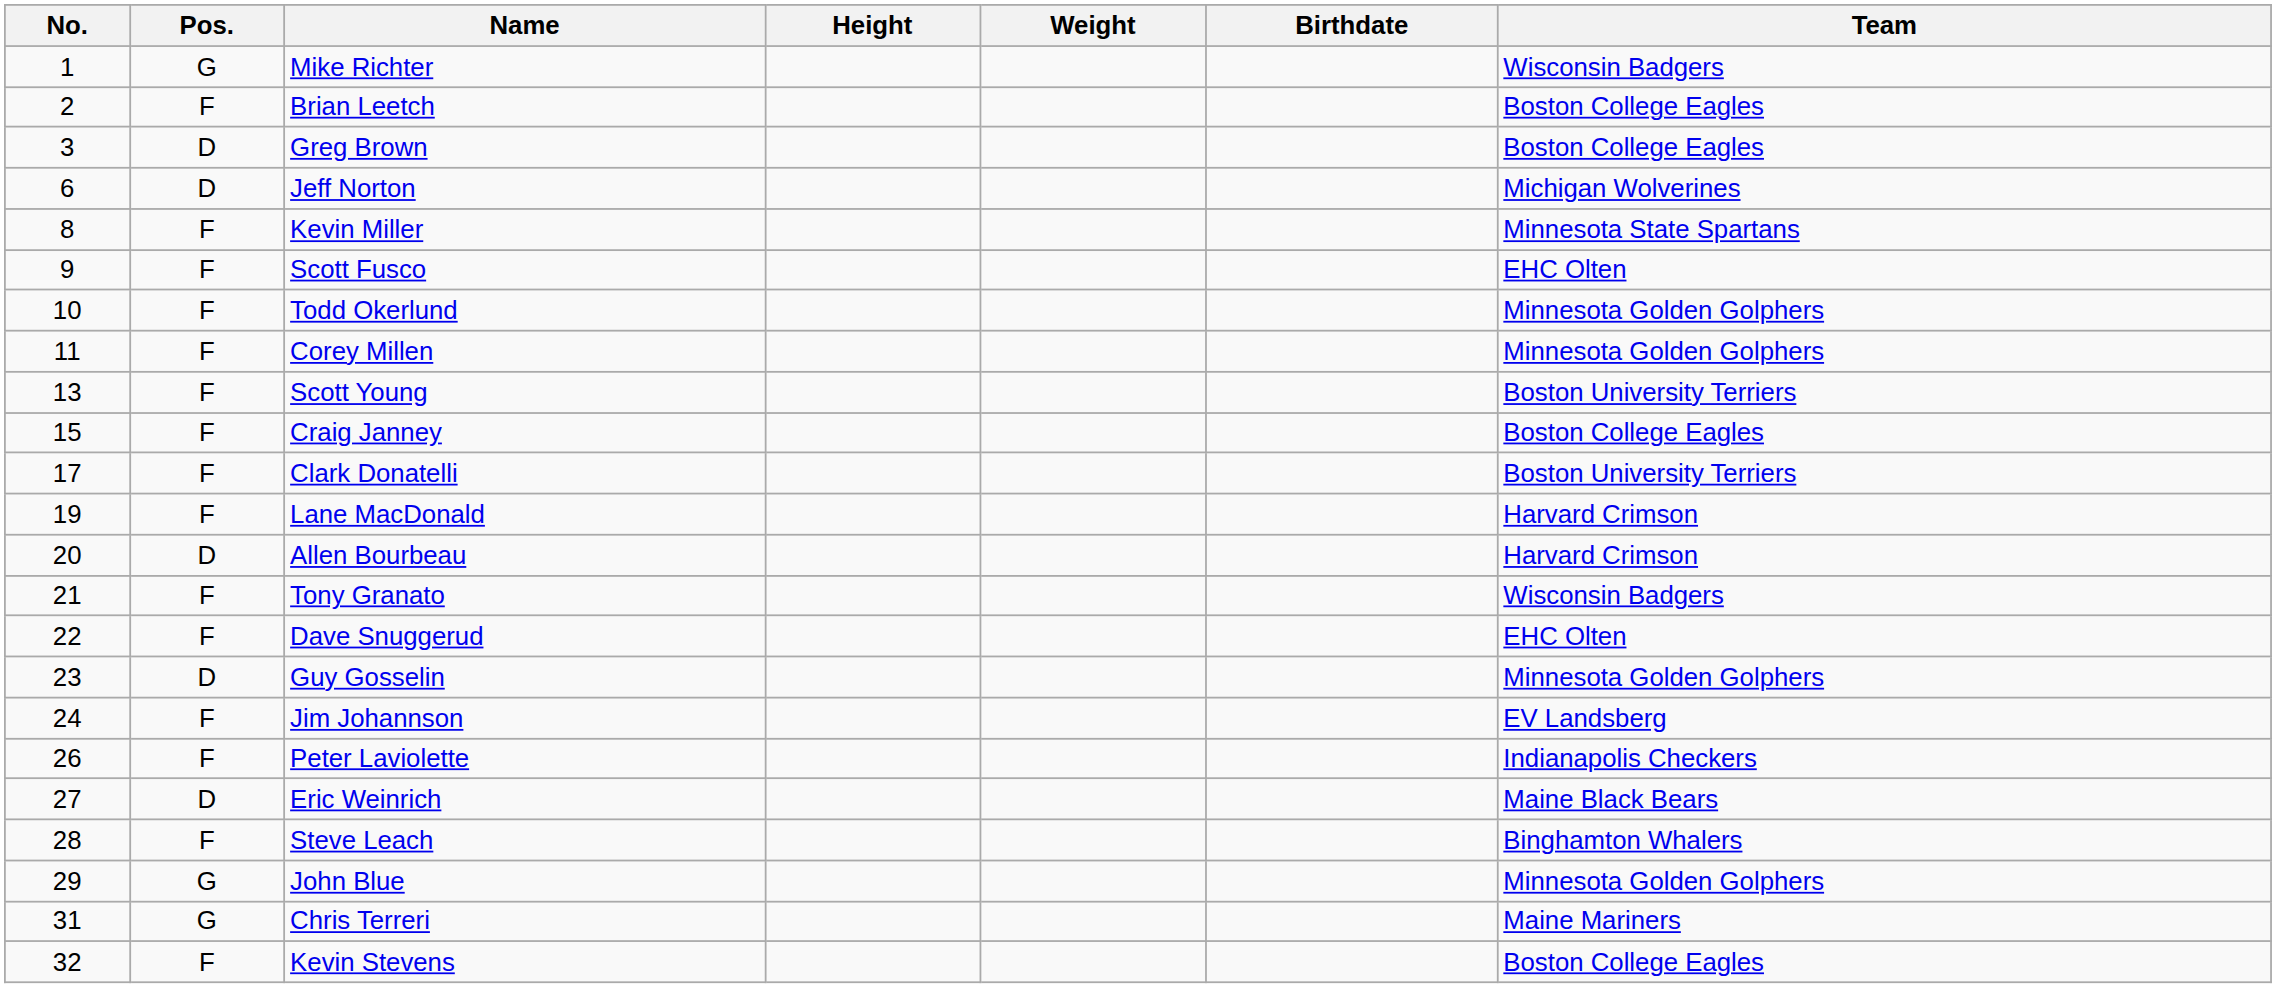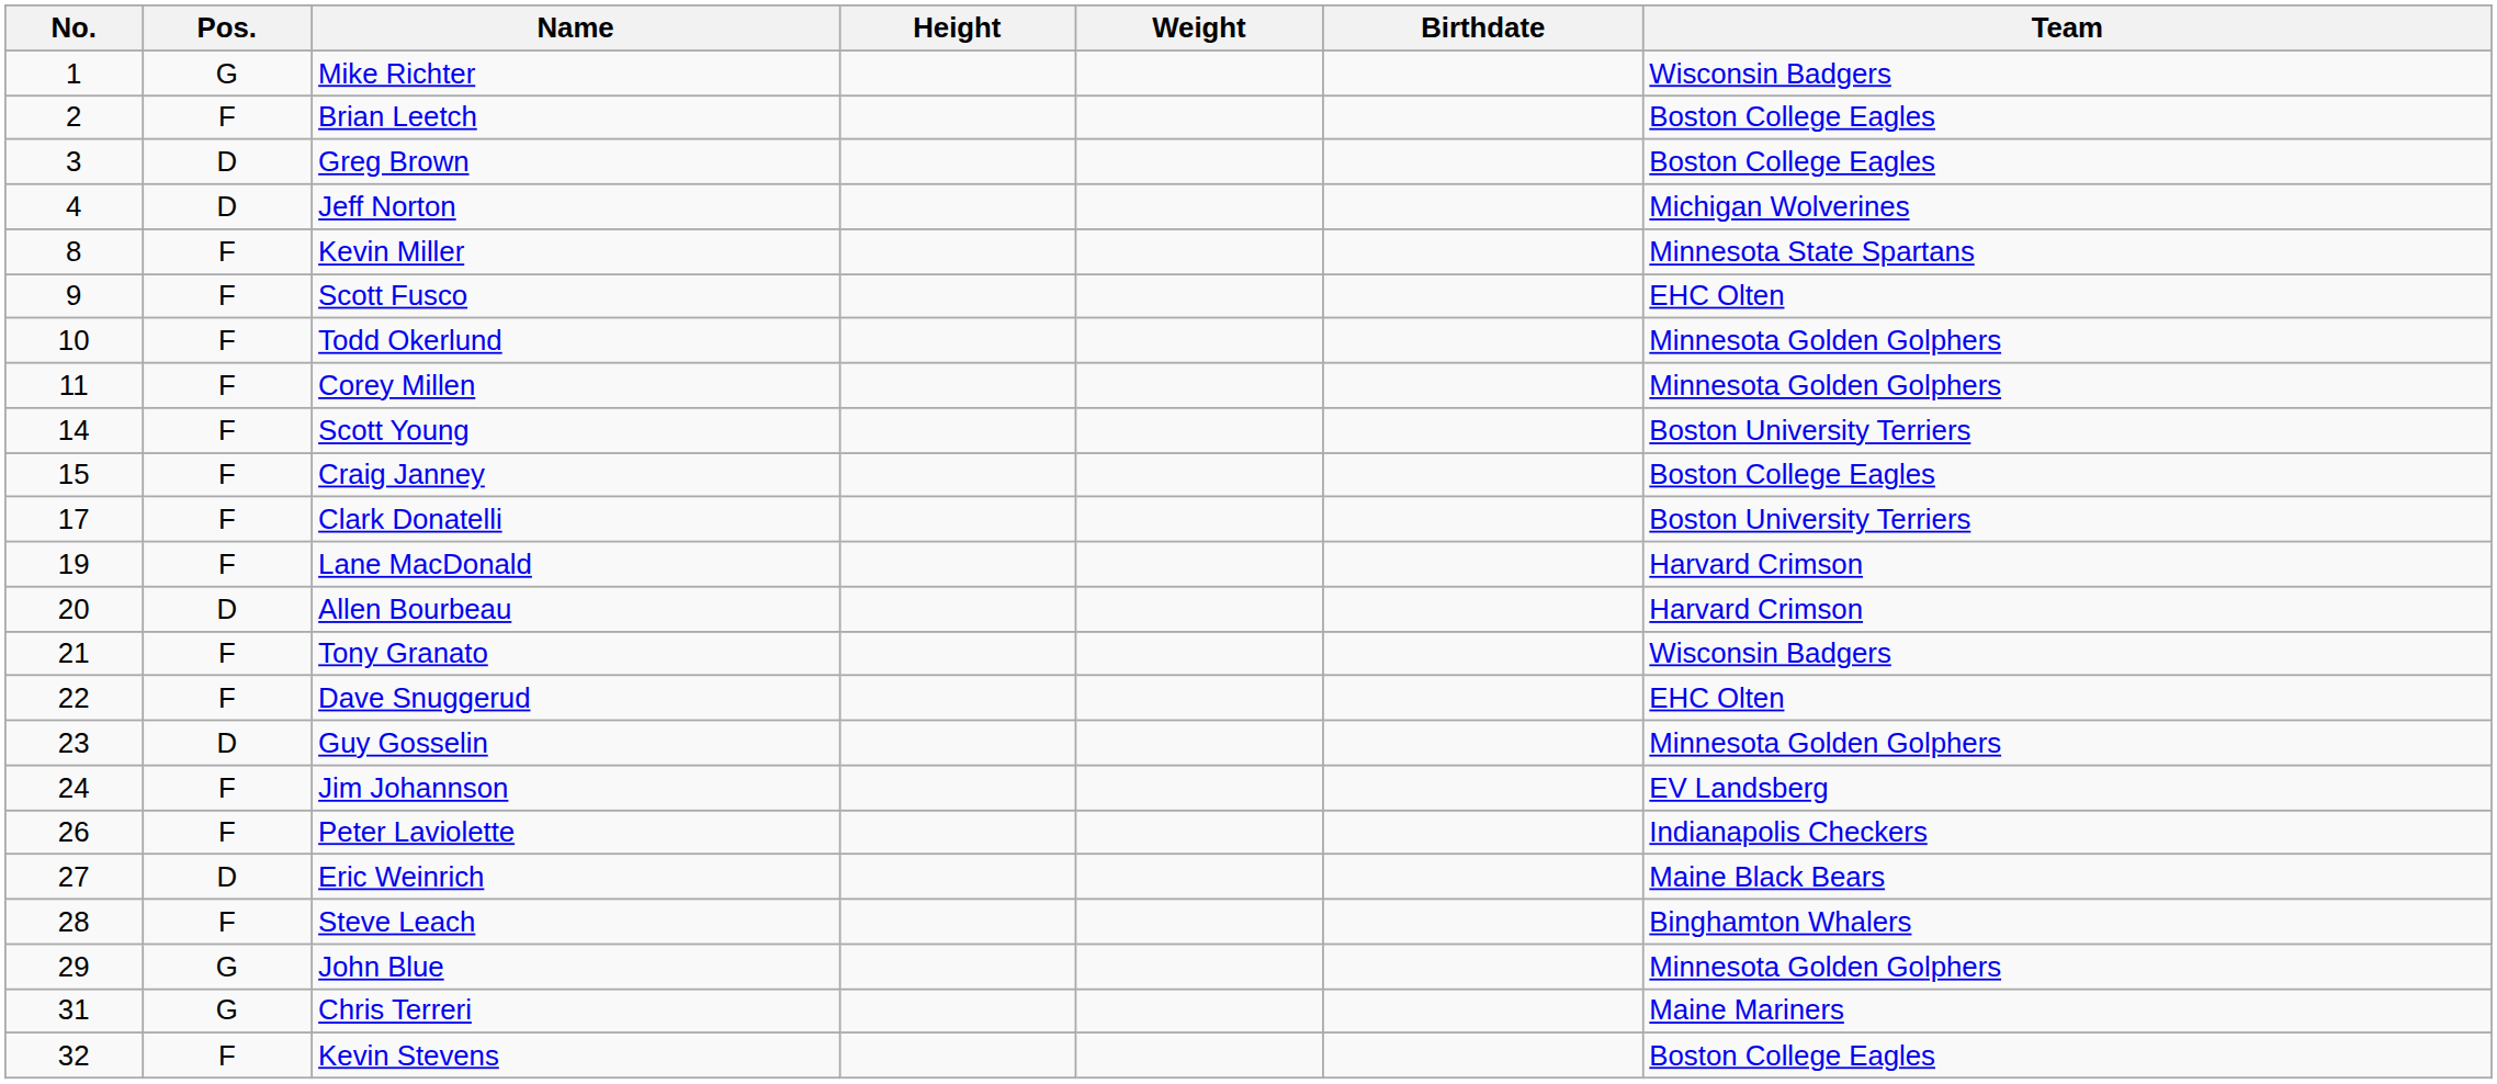 <table class="wikitable sortable" width="80%" style="font-size: 90%; text-align: center;">
 <tr>
 <th>No.</th>
 <th>Pos.</th>
 <th>Name</th>
 <th>Height</th>
 <th>Weight</th>
 <th>Birthdate</th>
 <th>Team</th>
 </tr>
 <tr>
 <td>1</td>
 <td>G</td>
 <td style="text-align:left;"><a href='#'>Mike Richter</a></td>
 <td></td>
 <td></td>
 <td style="text-align:right;"></td>
 <td style="text-align:left;"> <a href='#'>Wisconsin Badgers</a></td>
 </tr>
 <tr>
 <td>2</td>
 <td>F</td>
 <td style="text-align:left;"><a href='#'>Brian Leetch</a></td>
 <td></td>
 <td></td>
 <td style="text-align:right;"></td>
 <td style="text-align:left;"> <a href='#'>Boston College Eagles</a></td>
 </tr>
 <tr>
 <td>3</td>
 <td>D</td>
 <td style="text-align:left;"><a href='#'>Greg Brown</a></td>
 <td></td>
 <td></td>
 <td style="text-align:right;"></td>
 <td style="text-align:left;"> <a href='#'>Boston College Eagles</a></td>
 </tr>
 <tr>
-<td>6</td>
+<td>4</td>
 <td>D</td>
 <td style="text-align:left;"><a href='#'>Jeff Norton</a></td>
 <td></td>
 <td></td>
 <td style="text-align:right;"></td>
 <td style="text-align:left;"> <a href='#'>Michigan Wolverines</a></td>
 </tr>
 <tr>
 <td>8</td>
 <td>F</td>
 <td style="text-align:left;"><a href='#'>Kevin Miller</a></td>
 <td></td>
 <td></td>
 <td style="text-align:right;"></td>
 <td style="text-align:left;"> <a href='#'>Minnesota State Spartans</a></td>
 </tr>
 <tr>
 <td>9</td>
 <td>F</td>
 <td style="text-align:left;"><a href='#'>Scott Fusco</a></td>
 <td></td>
 <td></td>
 <td style="text-align:right;"></td>
 <td style="text-align:left;"> <a href='#'>EHC Olten</a></td>
 </tr>
 <tr>
 <td>10</td>
 <td>F</td>
 <td style="text-align:left;"><a href='#'>Todd Okerlund</a></td>
 <td></td>
 <td></td>
 <td style="text-align:right;"></td>
 <td style="text-align:left;"> <a href='#'>Minnesota Golden Golphers</a></td>
 </tr>
 <tr>
 <td>11</td>
 <td>F</td>
 <td style="text-align:left;"><a href='#'>Corey Millen</a></td>
 <td></td>
 <td></td>
 <td style="text-align:right;"></td>
 <td style="text-align:left;"> <a href='#'>Minnesota Golden Golphers</a></td>
 </tr>
 <tr>
-<td>13</td>
+<td>14</td>
 <td>F</td>
 <td style="text-align:left;"><a href='#'>Scott Young</a></td>
 <td></td>
 <td></td>
 <td style="text-align:right;"></td>
 <td style="text-align:left;"> <a href='#'>Boston University Terriers</a></td>
 </tr>
 <tr>
 <td>15</td>
 <td>F</td>
 <td style="text-align:left;"><a href='#'>Craig Janney</a></td>
 <td></td>
 <td></td>
 <td style="text-align:right;"></td>
 <td style="text-align:left;"> <a href='#'>Boston College Eagles</a></td>
 </tr>
 <tr>
 <td>17</td>
 <td>F</td>
 <td style="text-align:left;"><a href='#'>Clark Donatelli</a></td>
 <td></td>
 <td></td>
 <td style="text-align:right;"></td>
 <td style="text-align:left;"> <a href='#'>Boston University Terriers</a></td>
 </tr>
 <tr>
 <td>19</td>
 <td>F</td>
 <td style="text-align:left;"><a href='#'>Lane MacDonald</a></td>
 <td></td>
 <td></td>
 <td style="text-align:right;"></td>
 <td style="text-align:left;"> <a href='#'>Harvard Crimson</a></td>
 </tr>
 <tr>
 <td>20</td>
 <td>D</td>
 <td style="text-align:left;"><a href='#'>Allen Bourbeau</a></td>
 <td></td>
 <td></td>
 <td style="text-align:right;"></td>
 <td style="text-align:left;"> <a href='#'>Harvard Crimson</a></td>
 </tr>
 <tr>
 <td>21</td>
 <td>F</td>
 <td style="text-align:left;"><a href='#'>Tony Granato</a></td>
 <td></td>
 <td></td>
 <td style="text-align:right;"></td>
 <td style="text-align:left;"> <a href='#'>Wisconsin Badgers</a></td>
 </tr>
 <tr>
 <td>22</td>
 <td>F</td>
 <td style="text-align:left;"><a href='#'>Dave Snuggerud</a></td>
 <td></td>
 <td></td>
 <td style="text-align:right;"></td>
 <td style="text-align:left;"> <a href='#'>EHC Olten</a></td>
 </tr>
 <tr>
 <td>23</td>
 <td>D</td>
 <td style="text-align:left;"><a href='#'>Guy Gosselin</a></td>
 <td></td>
 <td></td>
 <td style="text-align:right;"></td>
 <td style="text-align:left;"> <a href='#'>Minnesota Golden Golphers</a></td>
 </tr>
 <tr>
 <td>24</td>
 <td>F</td>
 <td style="text-align:left;"><a href='#'>Jim Johannson</a></td>
 <td></td>
 <td></td>
 <td style="text-align:right;"></td>
 <td style="text-align:left;"> <a href='#'>EV Landsberg</a></td>
 </tr>
 <tr>
 <td>26</td>
 <td>F</td>
 <td style="text-align:left;"><a href='#'>Peter Laviolette</a></td>
 <td></td>
 <td></td>
 <td style="text-align:right;"></td>
 <td style="text-align:left;"> <a href='#'>Indianapolis Checkers</a></td>
 </tr>
 <tr>
 <td>27</td>
 <td>D</td>
 <td style="text-align:left;"><a href='#'>Eric Weinrich</a></td>
 <td></td>
 <td></td>
 <td style="text-align:right;"></td>
 <td style="text-align:left;"> <a href='#'>Maine Black Bears</a></td>
 </tr>
 <tr>
 <td>28</td>
 <td>F</td>
 <td style="text-align:left;"><a href='#'>Steve Leach</a></td>
 <td></td>
 <td></td>
 <td style="text-align:right;"></td>
 <td style="text-align:left;"> <a href='#'>Binghamton Whalers</a></td>
 </tr>
 <tr>
 <td>29</td>
 <td>G</td>
 <td style="text-align:left;"><a href='#'>John Blue</a></td>
 <td></td>
 <td></td>
 <td style="text-align:right;"></td>
 <td style="text-align:left;"> <a href='#'>Minnesota Golden Golphers</a></td>
 </tr>
 <tr>
 <td>31</td>
 <td>G</td>
 <td style="text-align:left;"><a href='#'>Chris Terreri</a></td>
 <td></td>
 <td></td>
 <td style="text-align:right;"></td>
 <td style="text-align:left;"> <a href='#'>Maine Mariners</a></td>
 </tr>
 <tr>
 <td>32</td>
 <td>F</td>
 <td style="text-align:left;"><a href='#'>Kevin Stevens</a></td>
 <td></td>
 <td></td>
 <td style="text-align:right;"></td>
 <td style="text-align:left;"> <a href='#'>Boston College Eagles</a></td>
 </tr>
 </table>
